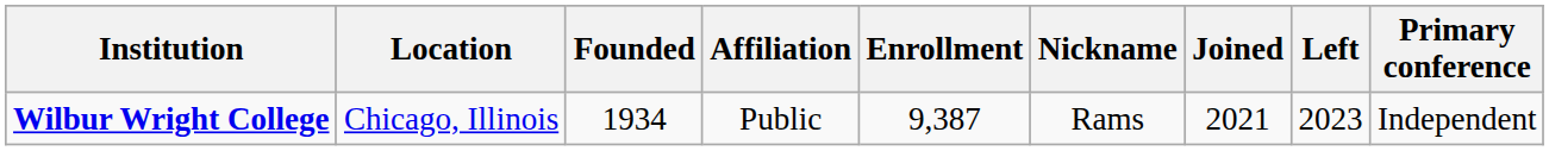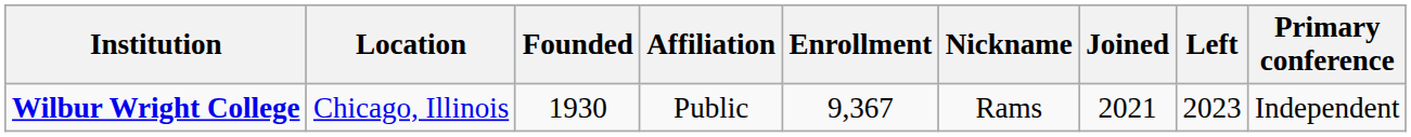 <table class="wikitable sortable" style="text-align:center;">
 <tr>
 <th>Institution</th>
 <th>Location</th>
 <th>Founded</th>
 <th>Affiliation</th>
 <th>Enrollment</th>
 <th>Nickname</th>
 <th>Joined</th>
 <th>Left</th>
 <th>Primary<br>conference</th>
 </tr>
 <tr>
 <td><strong><a href='#'>Wilbur Wright College</a></strong></td>
 <td><a href='#'>Chicago, Illinois</a></td>
-<td>1934</td>
+<td>1930</td>
 <td>Public</td>
-<td>9,387</td>
+<td>9,367</td>
 <td>Rams</td>
 <td>2021</td>
 <td>2023</td>
 <td>Independent<br></td>
 </tr>
 </table>
